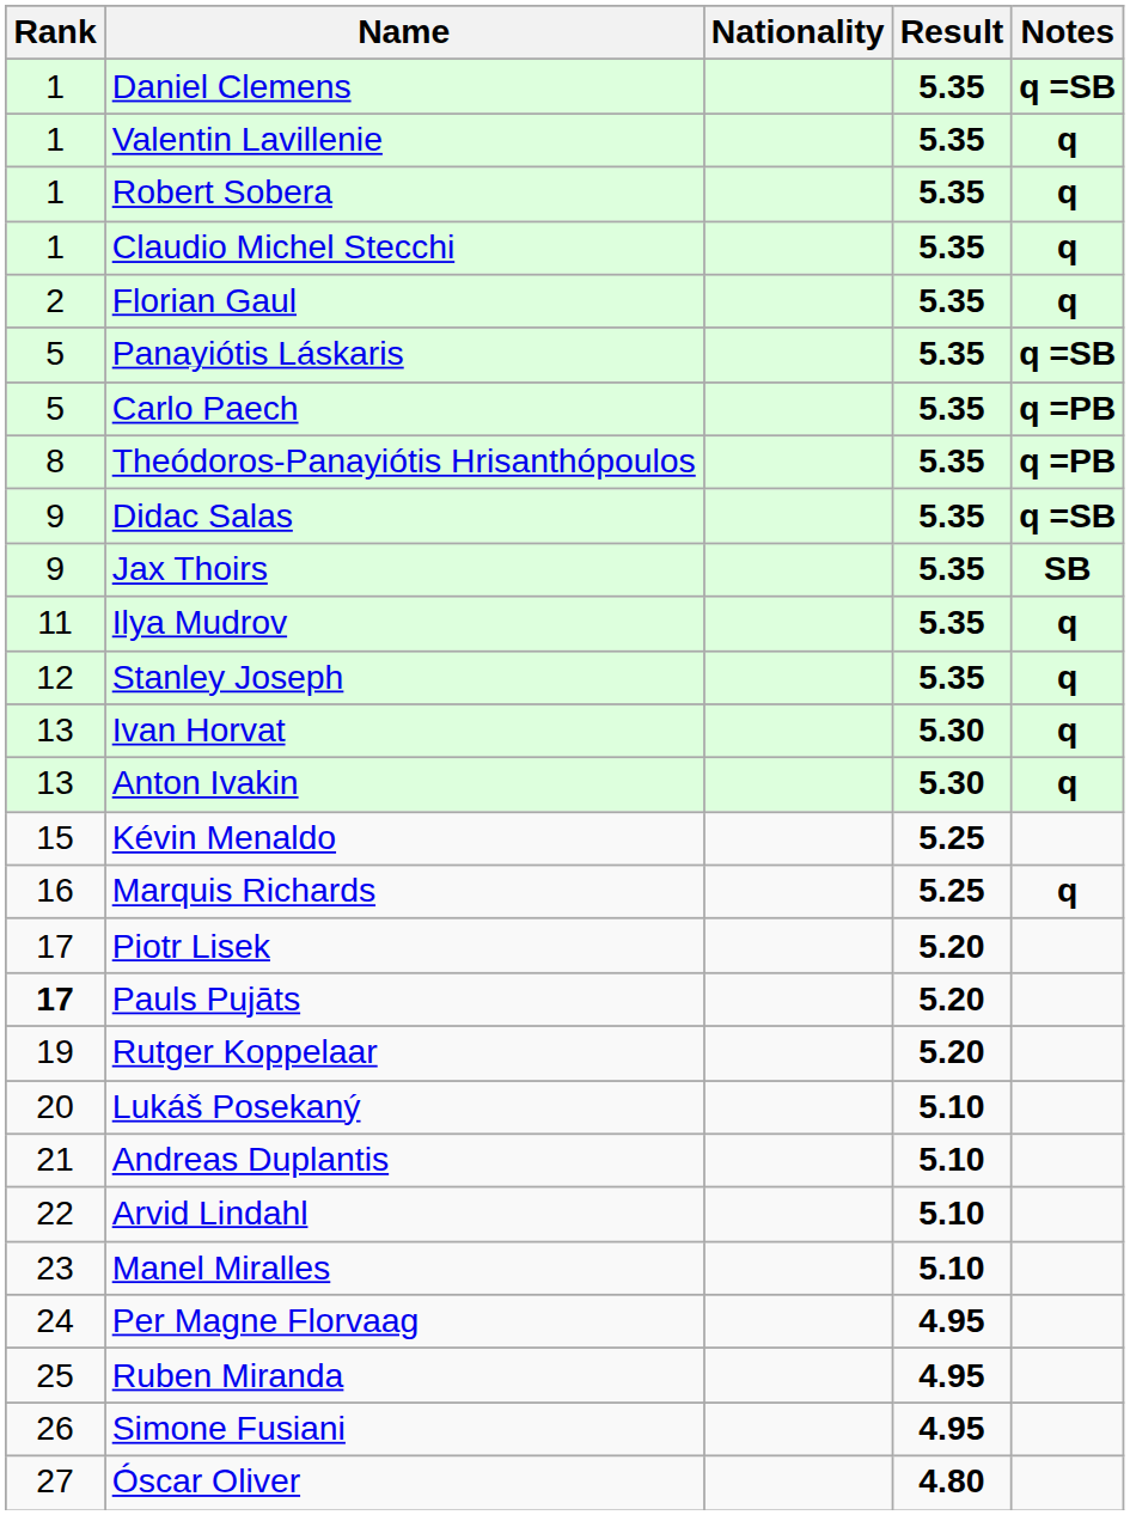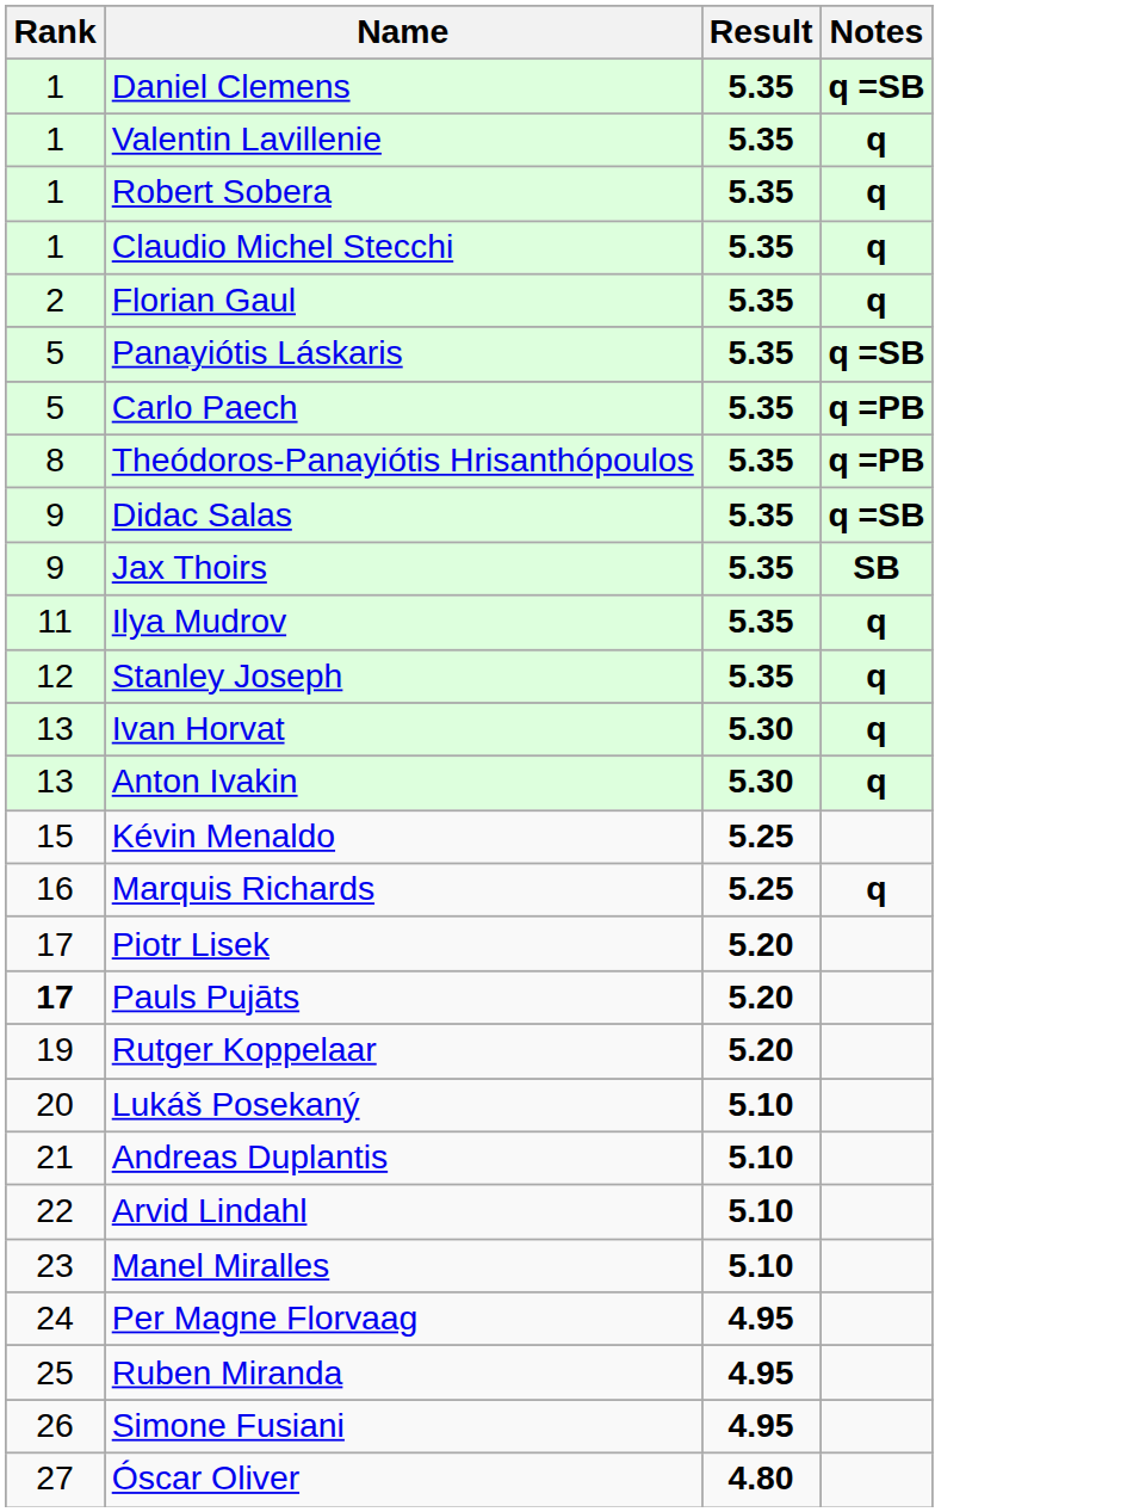 <table class="wikitable sortable" style="text-align:center">
 <tr>
 <th>Rank</th>
 <th>Name</th>
-<th>Nationality</th>
 <th>Result</th>
 <th>Notes</th>
 </tr>
 <tr bgcolor=ddffdd>
 <td>1</td>
 <td align=left><a href='#'>Daniel Clemens</a></td>
-<td align=left></td>
 <td><strong>5.35</strong></td>
 <td><strong>q =SB</strong></td>
 </tr>
 <tr bgcolor=ddffdd>
 <td>1</td>
 <td align=left><a href='#'>Valentin Lavillenie</a></td>
-<td align=left></td>
 <td><strong>5.35</strong></td>
 <td><strong>q</strong></td>
 </tr>
 <tr bgcolor=ddffdd>
 <td>1</td>
 <td align=left><a href='#'>Robert Sobera</a></td>
-<td align=left></td>
 <td><strong>5.35</strong></td>
 <td><strong>q</strong></td>
 </tr>
 <tr bgcolor=ddffdd>
 <td>1</td>
 <td align=left><a href='#'>Claudio Michel Stecchi</a></td>
-<td align=left></td>
 <td><strong>5.35</strong></td>
 <td><strong>q</strong></td>
 </tr>
 <tr bgcolor=ddffdd>
 <td>2</td>
 <td align=left><a href='#'>Florian Gaul</a></td>
-<td align=left></td>
 <td><strong>5.35</strong></td>
 <td><strong>q</strong></td>
 </tr>
 <tr bgcolor=ddffdd>
 <td>5</td>
 <td align=left><a href='#'>Panayiótis Láskaris</a></td>
-<td align=left></td>
 <td><strong>5.35</strong></td>
 <td><strong>q =SB</strong></td>
 </tr>
 <tr bgcolor=ddffdd>
 <td>5</td>
 <td align=left><a href='#'>Carlo Paech</a></td>
-<td align=left></td>
 <td><strong>5.35</strong></td>
 <td><strong>q =PB</strong></td>
 </tr>
 <tr bgcolor=ddffdd>
 <td>8</td>
 <td align=left><a href='#'>Theódoros-Panayiótis Hrisanthópoulos</a></td>
-<td align=left></td>
 <td><strong>5.35</strong></td>
 <td><strong>q =PB</strong></td>
 </tr>
 <tr bgcolor=ddffdd>
 <td>9</td>
 <td align=left><a href='#'>Didac Salas</a></td>
-<td align=left></td>
 <td><strong>5.35</strong></td>
 <td><strong>q =SB</strong></td>
 </tr>
 <tr bgcolor=ddffdd>
 <td>9</td>
 <td align=left><a href='#'>Jax Thoirs</a></td>
-<td align=left></td>
 <td><strong>5.35</strong></td>
 <td><strong>SB</strong></td>
 </tr>
 <tr bgcolor=ddffdd>
 <td>11</td>
 <td align=left><a href='#'>Ilya Mudrov</a></td>
-<td align=left></td>
 <td><strong>5.35</strong></td>
 <td><strong>q</strong></td>
 </tr>
 <tr bgcolor=ddffdd>
 <td>12</td>
 <td align=left><a href='#'>Stanley Joseph</a></td>
-<td align=left></td>
 <td><strong>5.35</strong></td>
 <td><strong>q</strong></td>
 </tr>
 <tr bgcolor=ddffdd>
 <td>13</td>
 <td align=left><a href='#'>Ivan Horvat</a></td>
-<td align=left></td>
 <td><strong>5.30</strong></td>
 <td><strong>q</strong></td>
 </tr>
 <tr bgcolor=ddffdd>
 <td>13</td>
 <td align=left><a href='#'>Anton Ivakin</a></td>
-<td align=left></td>
 <td><strong>5.30</strong></td>
 <td><strong>q</strong></td>
 </tr>
 <tr>
 <td>15</td>
 <td align=left><a href='#'>Kévin Menaldo</a></td>
-<td align=left></td>
 <td><strong>5.25</strong></td>
 <td></td>
 </tr>
 <tr>
 <td>16</td>
 <td align=left><a href='#'>Marquis Richards</a></td>
-<td align=left></td>
 <td><strong>5.25</strong></td>
 <td><strong>q</strong></td>
 </tr>
 <tr>
 <td>17</td>
 <td align=left><a href='#'>Piotr Lisek</a></td>
-<td align=left></td>
 <td><strong>5.20</strong></td>
 <td></td>
 </tr>
 <tr>
 <td><strong>17</strong></td>
 <td align=left><a href='#'>Pauls Pujāts</a></td>
-<td align=left></td>
 <td><strong>5.20</strong></td>
 <td></td>
 </tr>
 <tr>
 <td>19</td>
 <td align=left><a href='#'>Rutger Koppelaar</a></td>
-<td align=left></td>
 <td><strong>5.20</strong></td>
 <td></td>
 </tr>
 <tr>
 <td>20</td>
 <td align=left><a href='#'>Lukáš Posekaný</a></td>
-<td align=left></td>
 <td><strong>5.10</strong></td>
 <td></td>
 </tr>
 <tr>
 <td>21</td>
 <td align=left><a href='#'>Andreas Duplantis</a></td>
-<td align=left></td>
 <td><strong>5.10</strong></td>
 <td></td>
 </tr>
 <tr>
 <td>22</td>
 <td align=left><a href='#'>Arvid Lindahl</a></td>
-<td align=left></td>
 <td><strong>5.10</strong></td>
 <td></td>
 </tr>
 <tr>
 <td>23</td>
 <td align=left><a href='#'>Manel Miralles</a></td>
-<td align=left></td>
 <td><strong>5.10</strong></td>
 <td></td>
 </tr>
 <tr>
 <td>24</td>
 <td align=left><a href='#'>Per Magne Florvaag</a></td>
-<td align=left></td>
 <td><strong>4.95</strong></td>
 <td></td>
 </tr>
 <tr>
 <td>25</td>
 <td align=left><a href='#'>Ruben Miranda</a></td>
-<td align=left></td>
 <td><strong>4.95</strong></td>
 <td></td>
 </tr>
 <tr>
 <td>26</td>
 <td align=left><a href='#'>Simone Fusiani</a></td>
-<td align=left></td>
 <td><strong>4.95</strong></td>
 <td></td>
 </tr>
 <tr>
 <td>27</td>
 <td align=left><a href='#'>Óscar Oliver</a></td>
-<td align=left></td>
 <td><strong>4.80</strong></td>
 <td></td>
 </tr>
 </table>
